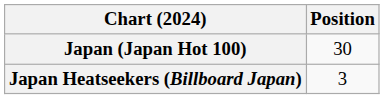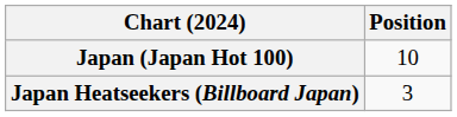 <table class="wikitable sortable plainrowheaders" style="text-align:center">
 <tr>
 <th scope="col">Chart (2024)</th>
 <th scope="col">Position</th>
 </tr>
 <tr>
 <th scope="row">Japan (Japan Hot 100)</th>
-<td>30</td>
+<td>10</td>
 </tr>
 <tr>
 <th scope="row">Japan Heatseekers (<em>Billboard Japan</em>)</th>
 <td>3</td>
 </tr>
 </table>
